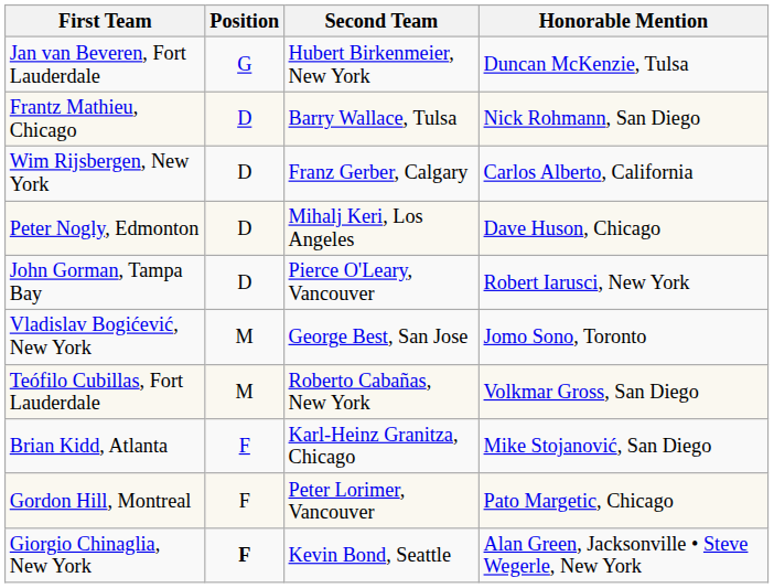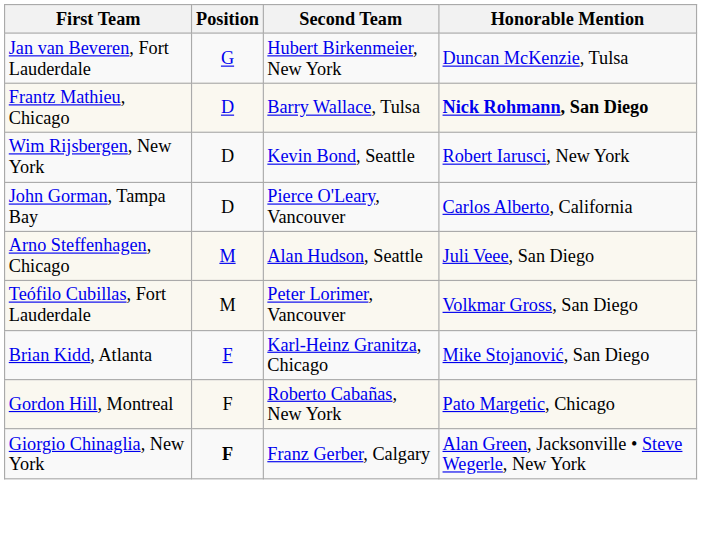 <table class="wikitable">
 <tr>
 <th>First Team</th>
 <th>Position</th>
 <th>Second Team</th>
 <th>Honorable Mention</th>
 </tr>
 <tr>
 <td> <a href='#'>Jan van Beveren</a>, Fort Lauderdale</td>
 <td align=center><a href='#'>G</a></td>
 <td> <a href='#'>Hubert Birkenmeier</a>, New York</td>
 <td> <a href='#'>Duncan McKenzie</a>, Tulsa</td>
 </tr>
 <tr bgcolor=#FAF8F0>
 <td> <a href='#'>Frantz Mathieu</a>, Chicago</td>
 <td align=center><a href='#'>D</a></td>
 <td> <a href='#'>Barry Wallace</a>, Tulsa</td>
-<td> <a href='#'>Nick Rohmann</a>, San Diego</td>
+<td><strong> <a href='#'>Nick Rohmann</a>, San Diego</strong></td>
 </tr>
 <tr>
 <td> <a href='#'>Wim Rijsbergen</a>, New York</td>
 <td align=center>D</td>
-<td> <a href='#'>Franz Gerber</a>, Calgary</td>
-<td> <a href='#'>Carlos Alberto</a>, California</td>
-</tr>
-<tr bgcolor=#FAF8F0>
-<td> <a href='#'>Peter Nogly</a>, Edmonton</td>
-<td align=center>D</td>
-<td> <a href='#'>Mihalj Keri</a>, Los Angeles</td>
-<td> <a href='#'>Dave Huson</a>, Chicago</td>
+<td> <a href='#'>Kevin Bond</a>, Seattle</td>
+<td> <a href='#'>Robert Iarusci</a>, New York</td>
 </tr>
 <tr>
 <td> <a href='#'>John Gorman</a>, Tampa Bay</td>
 <td align=center>D</td>
 <td> <a href='#'>Pierce O'Leary</a>, Vancouver</td>
-<td> <a href='#'>Robert Iarusci</a>, New York</td>
+<td> <a href='#'>Carlos Alberto</a>, California</td>
 </tr>
-<tr>
-<td> <a href='#'>Vladislav Bogićević</a>, New York</td>
-<td align=center>M</td>
-<td> <a href='#'>George Best</a>, San Jose</td>
-<td> <a href='#'>Jomo Sono</a>, Toronto</td>
+<tr bgcolor=#FAF8F0>
+<td> <a href='#'>Arno Steffenhagen</a>, Chicago</td>
+<td align=center><a href='#'>M</a></td>
+<td> <a href='#'>Alan Hudson</a>, Seattle</td>
+<td> <a href='#'>Juli Veee</a>, San Diego</td>
 </tr>
 <tr bgcolor=#FAF8F0>
 <td> <a href='#'>Teófilo Cubillas</a>, Fort Lauderdale</td>
 <td align=center>M</td>
-<td> <a href='#'>Roberto Cabañas</a>, New York</td>
+<td> <a href='#'>Peter Lorimer</a>, Vancouver</td>
 <td> <a href='#'>Volkmar Gross</a>, San Diego</td>
 </tr>
 <tr>
 <td> <a href='#'>Brian Kidd</a>, Atlanta</td>
 <td align=center><a href='#'>F</a></td>
 <td> <a href='#'>Karl-Heinz Granitza</a>, Chicago</td>
 <td> <a href='#'>Mike Stojanović</a>, San Diego</td>
 </tr>
 <tr bgcolor=#FAF8F0>
 <td> <a href='#'>Gordon Hill</a>, Montreal</td>
 <td align=center>F</td>
-<td> <a href='#'>Peter Lorimer</a>, Vancouver</td>
+<td> <a href='#'>Roberto Cabañas</a>, New York</td>
 <td> <a href='#'>Pato Margetic</a>, Chicago</td>
 </tr>
 <tr>
 <td> <a href='#'>Giorgio Chinaglia</a>, New York</td>
 <td align=center><strong>F</strong></td>
-<td> <a href='#'>Kevin Bond</a>, Seattle</td>
+<td> <a href='#'>Franz Gerber</a>, Calgary</td>
 <td> <a href='#'>Alan Green</a>, Jacksonville •  <a href='#'>Steve Wegerle</a>, New York</td>
 </tr>
 </table>
